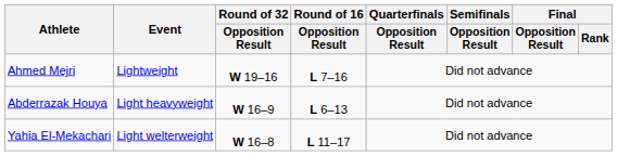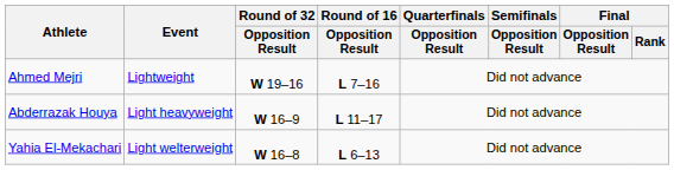 <table class="wikitable" style="font-size:90%">
 <tr>
 <th rowspan="2">Athlete</th>
 <th rowspan="2">Event</th>
 <th>Round of 32</th>
 <th>Round of 16</th>
 <th>Quarterfinals</th>
 <th>Semifinals</th>
 <th colspan=2>Final</th>
 </tr>
 <tr style="font-size:95%">
 <th>Opposition<br>Result</th>
 <th>Opposition<br>Result</th>
 <th>Opposition<br>Result</th>
 <th>Opposition<br>Result</th>
 <th>Opposition<br>Result</th>
 <th>Rank</th>
 </tr>
 <tr align=center>
 <td align=left><a href='#'>Ahmed Mejri</a></td>
 <td align=left><a href='#'>Lightweight</a></td>
 <td><br><strong>W</strong> 19–16</td>
 <td><br><strong>L</strong> 7–16</td>
 <td colspan=4>Did not advance</td>
 </tr>
 <tr align=center>
 <td align=left><a href='#'>Abderrazak Houya</a></td>
 <td align=left><a href='#'>Light heavyweight</a></td>
 <td><br><strong>W</strong> 16–9</td>
-<td><br><strong>L</strong> 6–13</td>
+<td><br><strong>L</strong> 11–17</td>
 <td colspan=4>Did not advance</td>
 </tr>
 <tr align=center>
 <td align=left><a href='#'>Yahia El-Mekachari</a></td>
 <td align=left><a href='#'>Light welterweight</a></td>
 <td><br><strong>W</strong> 16–8</td>
-<td><br><strong>L</strong> 11–17</td>
+<td><br><strong>L</strong> 6–13</td>
 <td colspan=4>Did not advance</td>
 </tr>
 </table>
